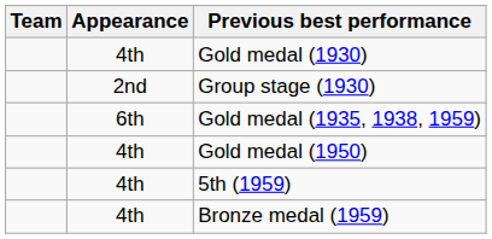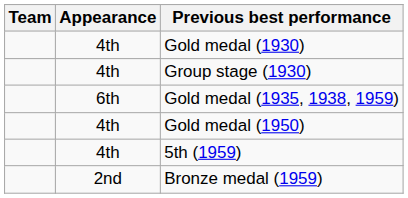 <table class="wikitable">
 <tr>
 <th>Team</th>
 <th>Appearance</th>
 <th>Previous best performance</th>
 </tr>
 <tr>
 <td></td>
 <td align=center>4th</td>
 <td>Gold medal (<a href='#'>1930</a>)</td>
 </tr>
 <tr>
 <td></td>
-<td align=center>2nd</td>
+<td align=center>4th</td>
 <td>Group stage (<a href='#'>1930</a>)</td>
 </tr>
 <tr>
 <td></td>
 <td align=center>6th</td>
 <td>Gold medal (<a href='#'>1935</a>, <a href='#'>1938</a>, <a href='#'>1959</a>)</td>
 </tr>
 <tr>
 <td></td>
 <td align=center>4th</td>
 <td>Gold medal (<a href='#'>1950</a>)</td>
 </tr>
 <tr>
 <td></td>
 <td align=center>4th</td>
 <td>5th (<a href='#'>1959</a>)</td>
 </tr>
 <tr>
 <td></td>
-<td align=center>4th</td>
+<td align=center>2nd</td>
 <td>Bronze medal (<a href='#'>1959</a>)</td>
 </tr>
 </table>
